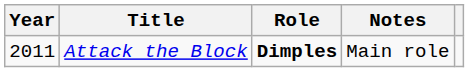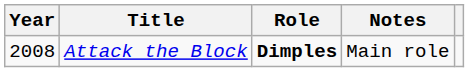 <table class ="wikitable sortable">
 <tr>
 <th>Year</th>
 <th>Title</th>
 <th>Role</th>
 <th>Notes</th>
 <th scope="col" class="unsortable"></th>
 </tr>
 <tr>
-<td>2011</td>
+<td>2008</td>
 <td><em><a href='#'>Attack the Block</a></em></td>
 <td><strong>Dimples</strong></td>
 <td>Main role</td>
 <td align="center" rowspan="4"></td>
 </tr>
 </table>
